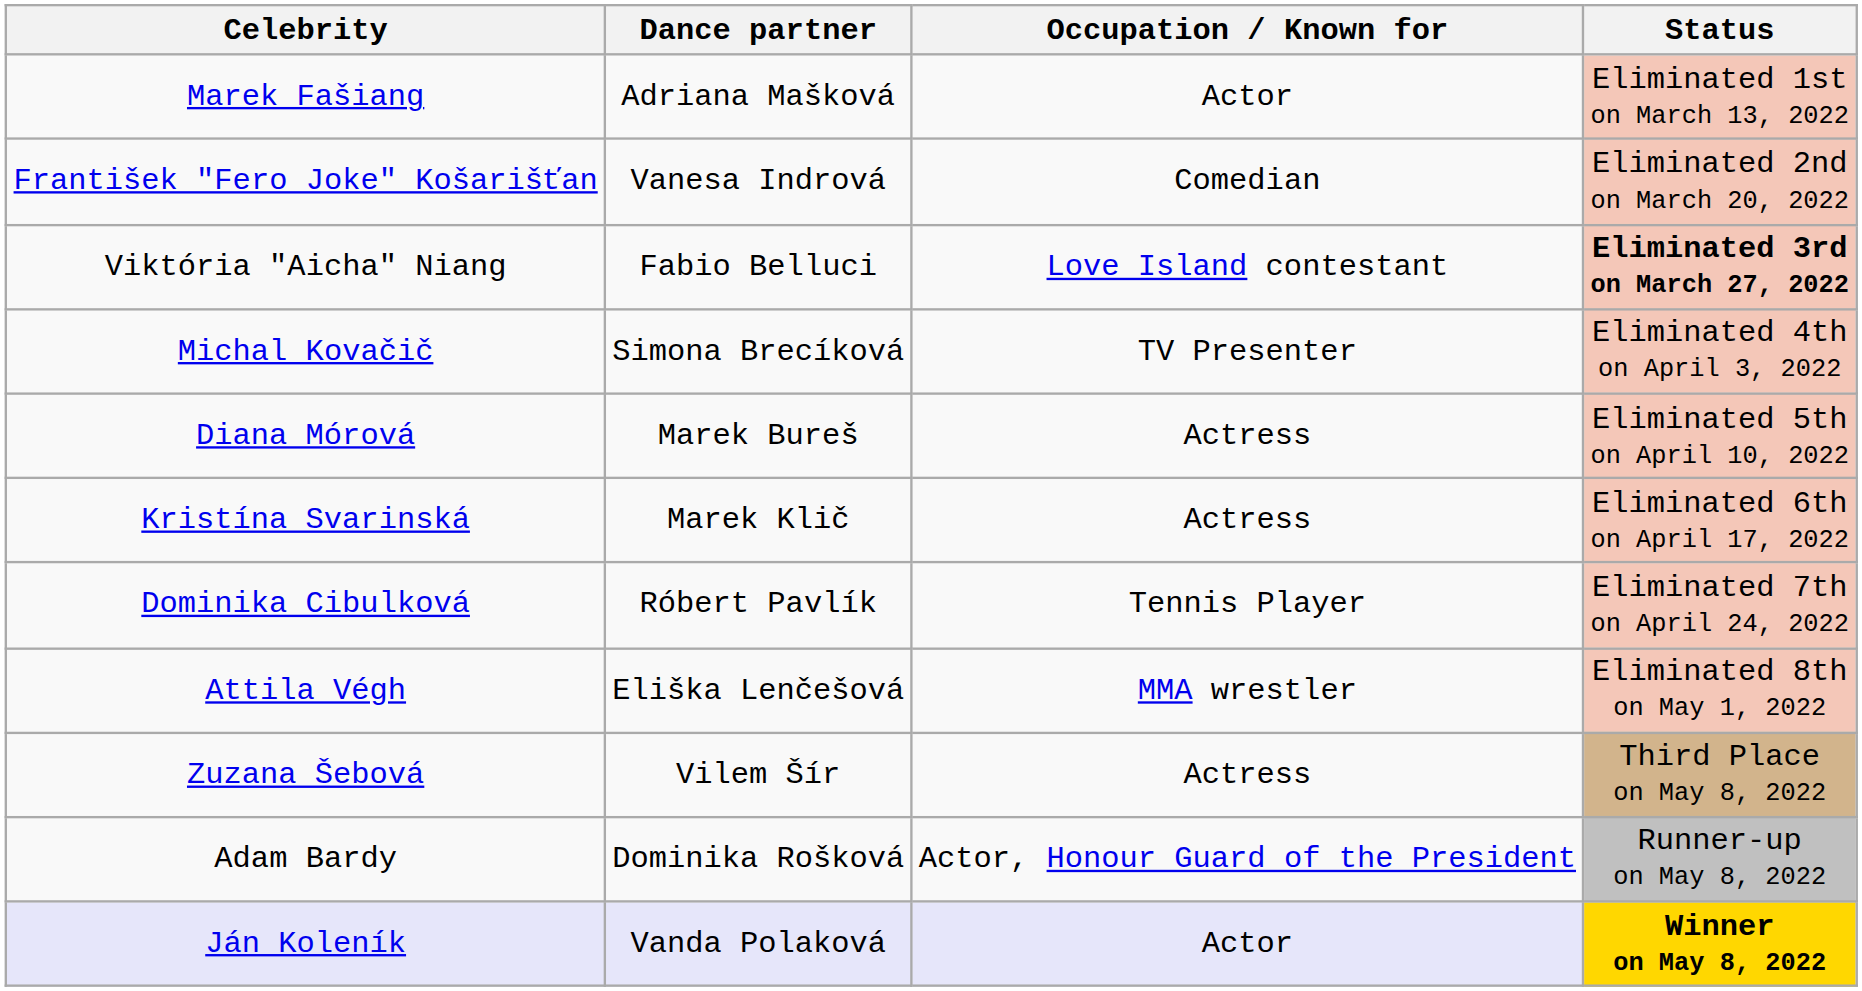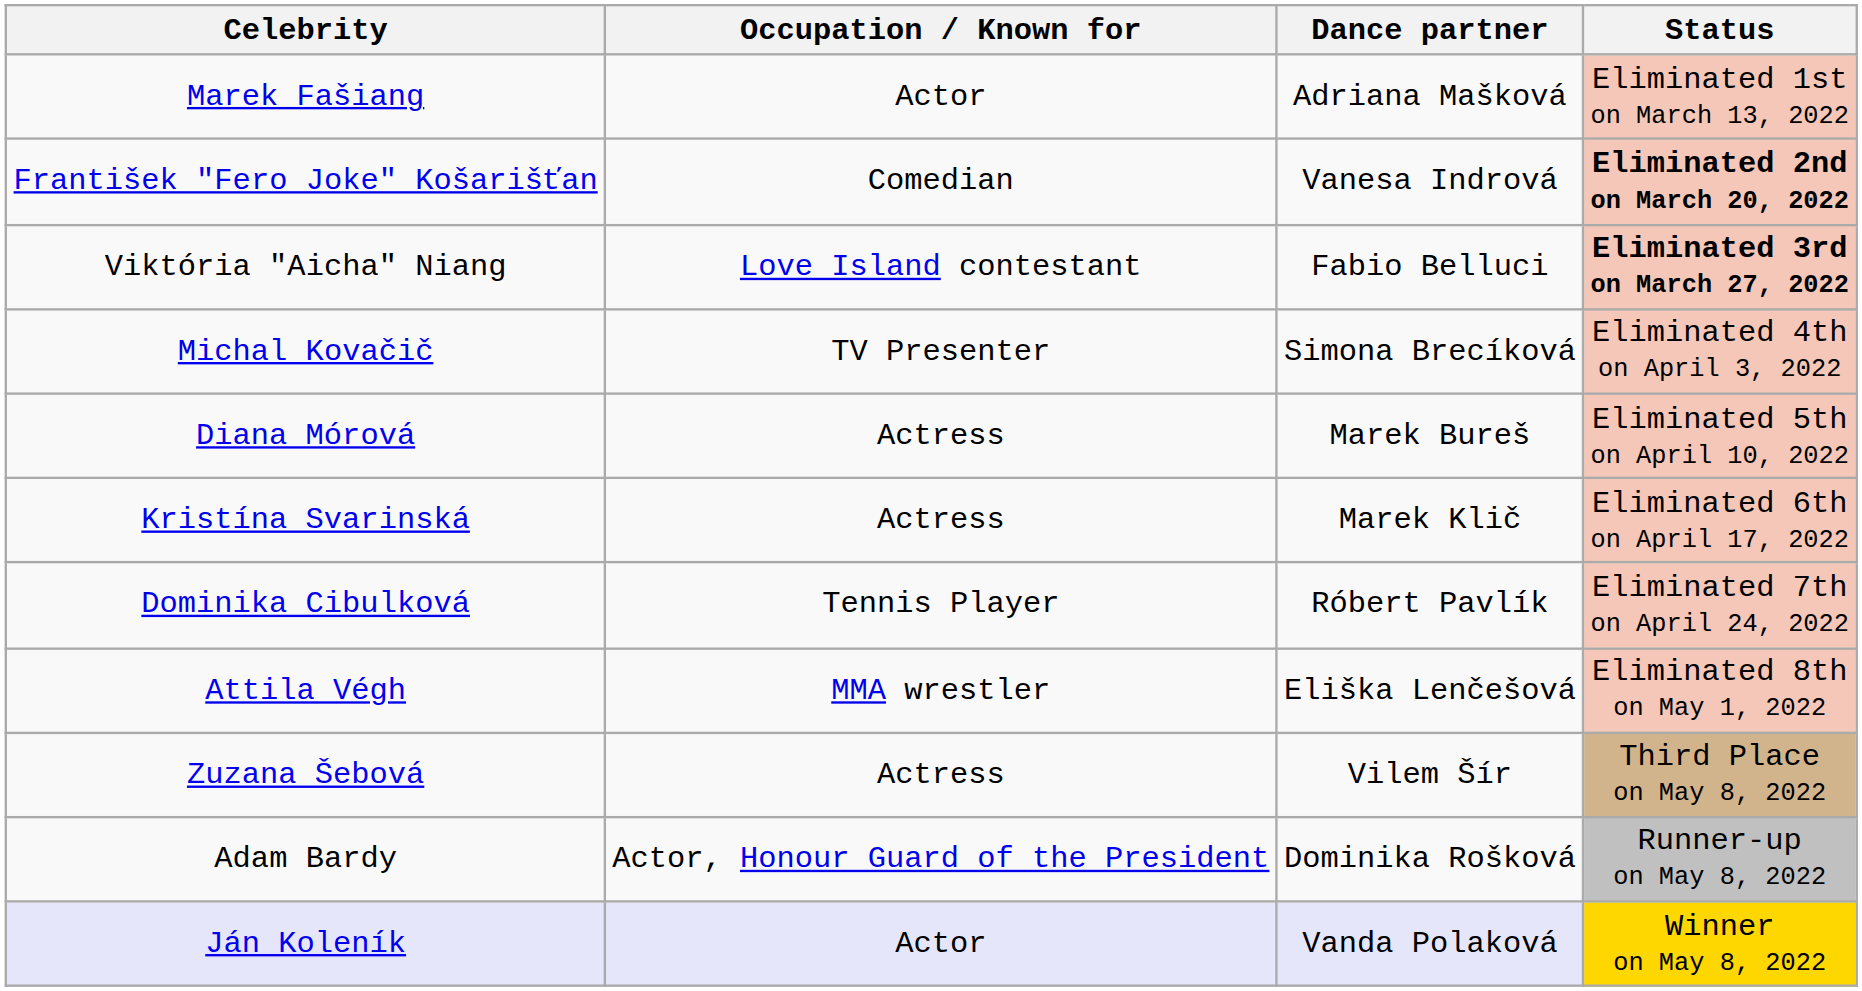 <table class="wikitable" style="margin:auto; text-align:center">
 <tr>
 <th>Celebrity</th>
+<th>Occupation / Known for</th>
 <th>Dance partner</th>
-<th>Occupation / Known for</th>
 <th>Status</th>
 </tr>
 <tr>
 <td><a href='#'>Marek Fašiang</a></td>
+<td>Actor</td>
 <td>Adriana Mašková</td>
-<td>Actor</td>
 <td bgcolor="#F4C7B8">Eliminated 1st<br><small>on March 13, 2022</small></td>
 </tr>
 <tr>
 <td><a href='#'>František "Fero Joke" Košarišťan</a></td>
+<td>Comedian</td>
 <td>Vanesa Indrová</td>
-<td>Comedian</td>
-<td bgcolor="#F4C7B8">Eliminated 2nd<br><small>on March 20, 2022</small></td>
+<td bgcolor="#F4C7B8"><strong>Eliminated 2nd<br><small>on March 20, 2022</small></strong></td>
 </tr>
 <tr>
 <td>Viktória "Aicha" Niang</td>
+<td><a href='#'>Love Island</a> contestant</td>
 <td>Fabio Belluci</td>
-<td><a href='#'>Love Island</a> contestant</td>
 <td bgcolor="#F4C7B8"><strong>Eliminated 3rd<br><small>on March 27, 2022</small></strong></td>
 </tr>
 <tr>
 <td><a href='#'>Michal Kovačič</a></td>
+<td>TV Presenter</td>
 <td>Simona Brecíková<br></td>
-<td>TV Presenter</td>
 <td bgcolor="#F4C7B8">Eliminated 4th<br><small>on April 3, 2022</small></td>
 </tr>
 <tr>
 <td><a href='#'>Diana Mórová</a></td>
+<td>Actress</td>
 <td>Marek Bureš</td>
-<td>Actress</td>
 <td bgcolor="#F4C7B8">Eliminated 5th<br><small>on April 10, 2022</small></td>
 </tr>
 <tr>
 <td><a href='#'>Kristína Svarinská</a></td>
+<td>Actress</td>
 <td>Marek Klič</td>
-<td>Actress</td>
 <td bgcolor="#F4C7B8">Eliminated 6th<br><small>on April 17, 2022</small></td>
 </tr>
 <tr>
 <td><a href='#'>Dominika Cibulková</a></td>
+<td>Tennis Player</td>
 <td>Róbert Pavlík</td>
-<td>Tennis Player</td>
 <td bgcolor="#F4C7B8">Eliminated 7th<br><small>on April 24, 2022</small></td>
 </tr>
 <tr>
 <td><a href='#'>Attila Végh</a></td>
+<td><a href='#'>MMA</a> wrestler</td>
 <td>Eliška Lenčešová</td>
-<td><a href='#'>MMA</a> wrestler</td>
 <td bgcolor="#F4C7B8">Eliminated 8th<br><small>on May 1, 2022</small></td>
 </tr>
 <tr>
 <td><a href='#'>Zuzana Šebová</a></td>
+<td>Actress</td>
 <td>Vilem Šír</td>
-<td>Actress</td>
 <td bgcolor="tan">Third Place<br><small>on May 8, 2022</small></td>
 </tr>
 <tr>
 <td>Adam Bardy</td>
+<td>Actor, <a href='#'>Honour Guard of the President</a></td>
 <td>Dominika Rošková</td>
-<td>Actor, <a href='#'>Honour Guard of the President</a></td>
 <td bgcolor="silver">Runner-up<br><small>on May 8, 2022</small></td>
 </tr>
 <tr>
 <td style="background:lavender;"><a href='#'>Ján Koleník</a></td>
+<td style="background:lavender;">Actor</td>
 <td style="background:lavender;">Vanda Polaková</td>
-<td style="background:lavender;">Actor</td>
-<td bgcolor="gold"><strong>Winner<br><small>on May 8, 2022</small></strong></td>
+<td bgcolor="gold">Winner<br><small>on May 8, 2022</small></td>
 </tr>
 </table>
